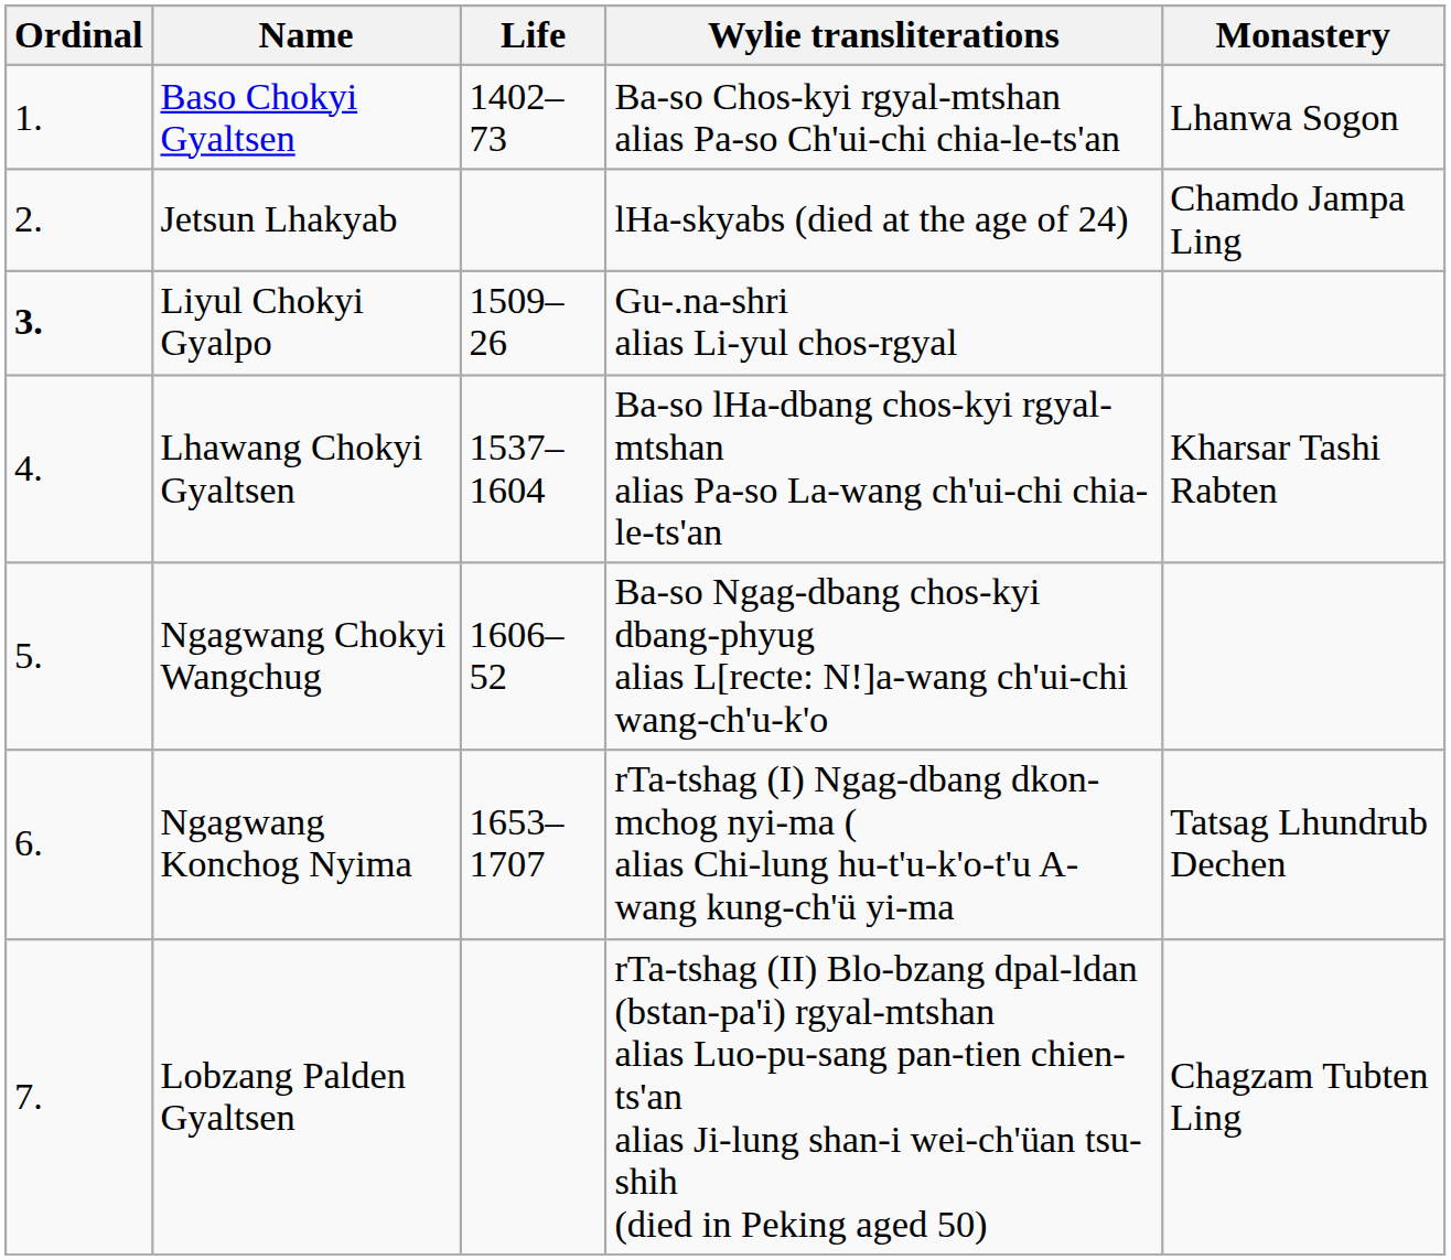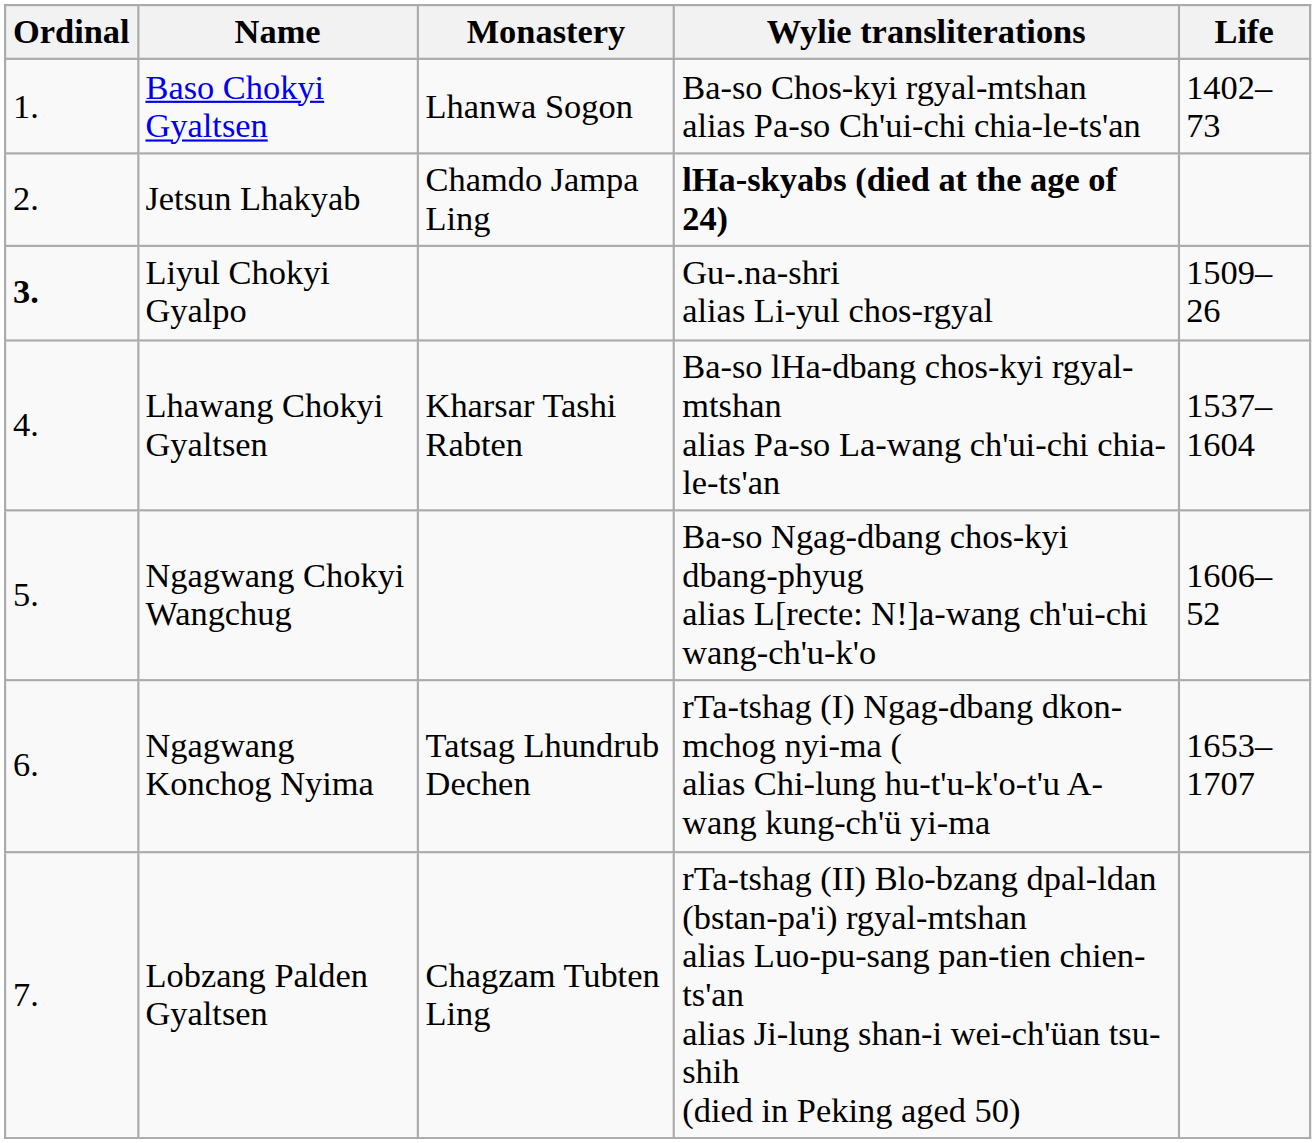 <table class=wikitable>
 <tr>
 <th>Ordinal</th>
 <th>Name</th>
+<th>Monastery</th>
+<th>Wylie transliterations</th>
 <th>Life</th>
-<th>Wylie transliterations</th>
-<th>Monastery</th>
 </tr>
 <tr>
 <td>1.</td>
 <td><a href='#'>Baso Chokyi Gyaltsen</a></td>
+<td>Lhanwa Sogon</td>
+<td>Ba-so Chos-kyi rgyal-mtshan  <br>alias Pa-so Ch'ui-chi chia-le-ts'an</td>
 <td>1402–73</td>
-<td>Ba-so Chos-kyi rgyal-mtshan  <br>alias Pa-so Ch'ui-chi chia-le-ts'an</td>
-<td>Lhanwa Sogon</td>
 </tr>
 <tr>
 <td>2.</td>
 <td>Jetsun Lhakyab</td>
+<td>Chamdo Jampa Ling</td>
+<td><strong>lHa-skyabs (died at the age of 24)</strong></td>
 <td></td>
-<td>lHa-skyabs (died at the age of 24)</td>
-<td>Chamdo Jampa Ling</td>
 </tr>
 <tr>
 <td><strong>3.</strong></td>
 <td>Liyul Chokyi Gyalpo</td>
+<td></td>
+<td>Gu-.na-shri <br>alias Li-yul chos-rgyal</td>
 <td>1509–26</td>
-<td>Gu-.na-shri <br>alias Li-yul chos-rgyal</td>
-<td></td>
 </tr>
 <tr>
 <td>4.</td>
 <td>Lhawang Chokyi Gyaltsen</td>
+<td>Kharsar Tashi Rabten</td>
+<td>Ba-so lHa-dbang chos-kyi rgyal-mtshan<br>alias Pa-so La-wang ch'ui-chi chia-le-ts'an</td>
 <td>1537–1604</td>
-<td>Ba-so lHa-dbang chos-kyi rgyal-mtshan<br>alias Pa-so La-wang ch'ui-chi chia-le-ts'an</td>
-<td>Kharsar Tashi Rabten</td>
 </tr>
 <tr>
 <td>5.</td>
 <td>Ngagwang Chokyi Wangchug</td>
+<td></td>
+<td>Ba-so Ngag-dbang chos-kyi dbang-phyug  <br>alias L[recte: N!]a-wang ch'ui-chi wang-ch'u-k'o</td>
 <td>1606–52</td>
-<td>Ba-so Ngag-dbang chos-kyi dbang-phyug  <br>alias L[recte: N!]a-wang ch'ui-chi wang-ch'u-k'o</td>
-<td></td>
 </tr>
 <tr>
 <td>6.</td>
 <td>Ngagwang Konchog Nyima</td>
+<td>Tatsag Lhundrub Dechen</td>
+<td>rTa-tshag (I) Ngag-dbang dkon-mchog nyi-ma (<br>alias Chi-lung hu-t'u-k'o-t'u A-wang kung-ch'ü yi-ma</td>
 <td>1653–1707</td>
-<td>rTa-tshag (I) Ngag-dbang dkon-mchog nyi-ma (<br>alias Chi-lung hu-t'u-k'o-t'u A-wang kung-ch'ü yi-ma</td>
-<td>Tatsag Lhundrub Dechen</td>
 </tr>
 <tr>
 <td>7.</td>
 <td>Lobzang Palden Gyaltsen</td>
+<td>Chagzam Tubten Ling</td>
+<td>rTa-tshag (II) Blo-bzang dpal-ldan (bstan-pa'i) rgyal-mtshan<br>alias Luo-pu-sang pan-tien chien-ts'an <br>alias Ji-lung shan-i wei-ch'üan tsu-shih <br>(died in Peking aged 50)</td>
 <td></td>
-<td>rTa-tshag (II) Blo-bzang dpal-ldan (bstan-pa'i) rgyal-mtshan<br>alias Luo-pu-sang pan-tien chien-ts'an <br>alias Ji-lung shan-i wei-ch'üan tsu-shih <br>(died in Peking aged 50)</td>
-<td>Chagzam Tubten Ling</td>
 </tr>
 </table>
